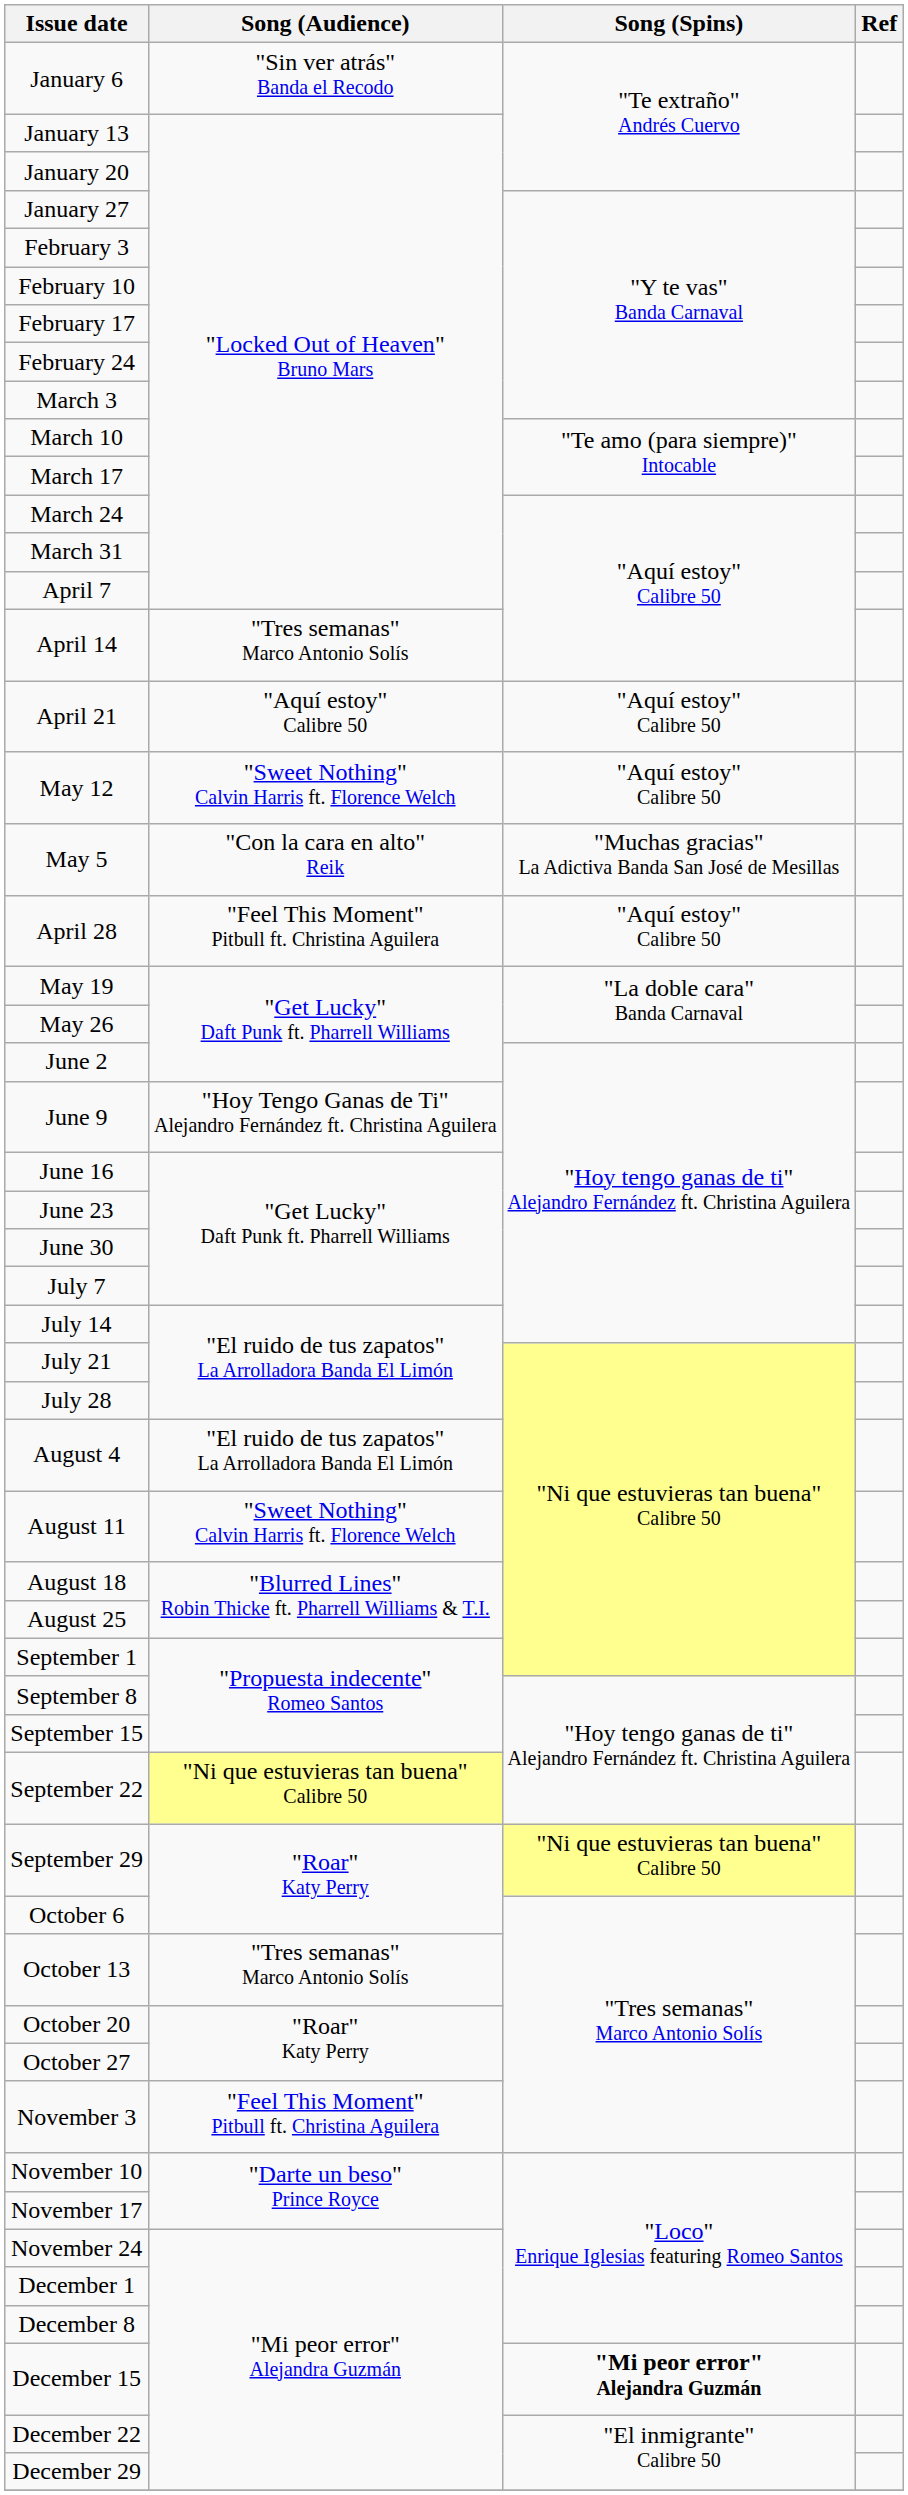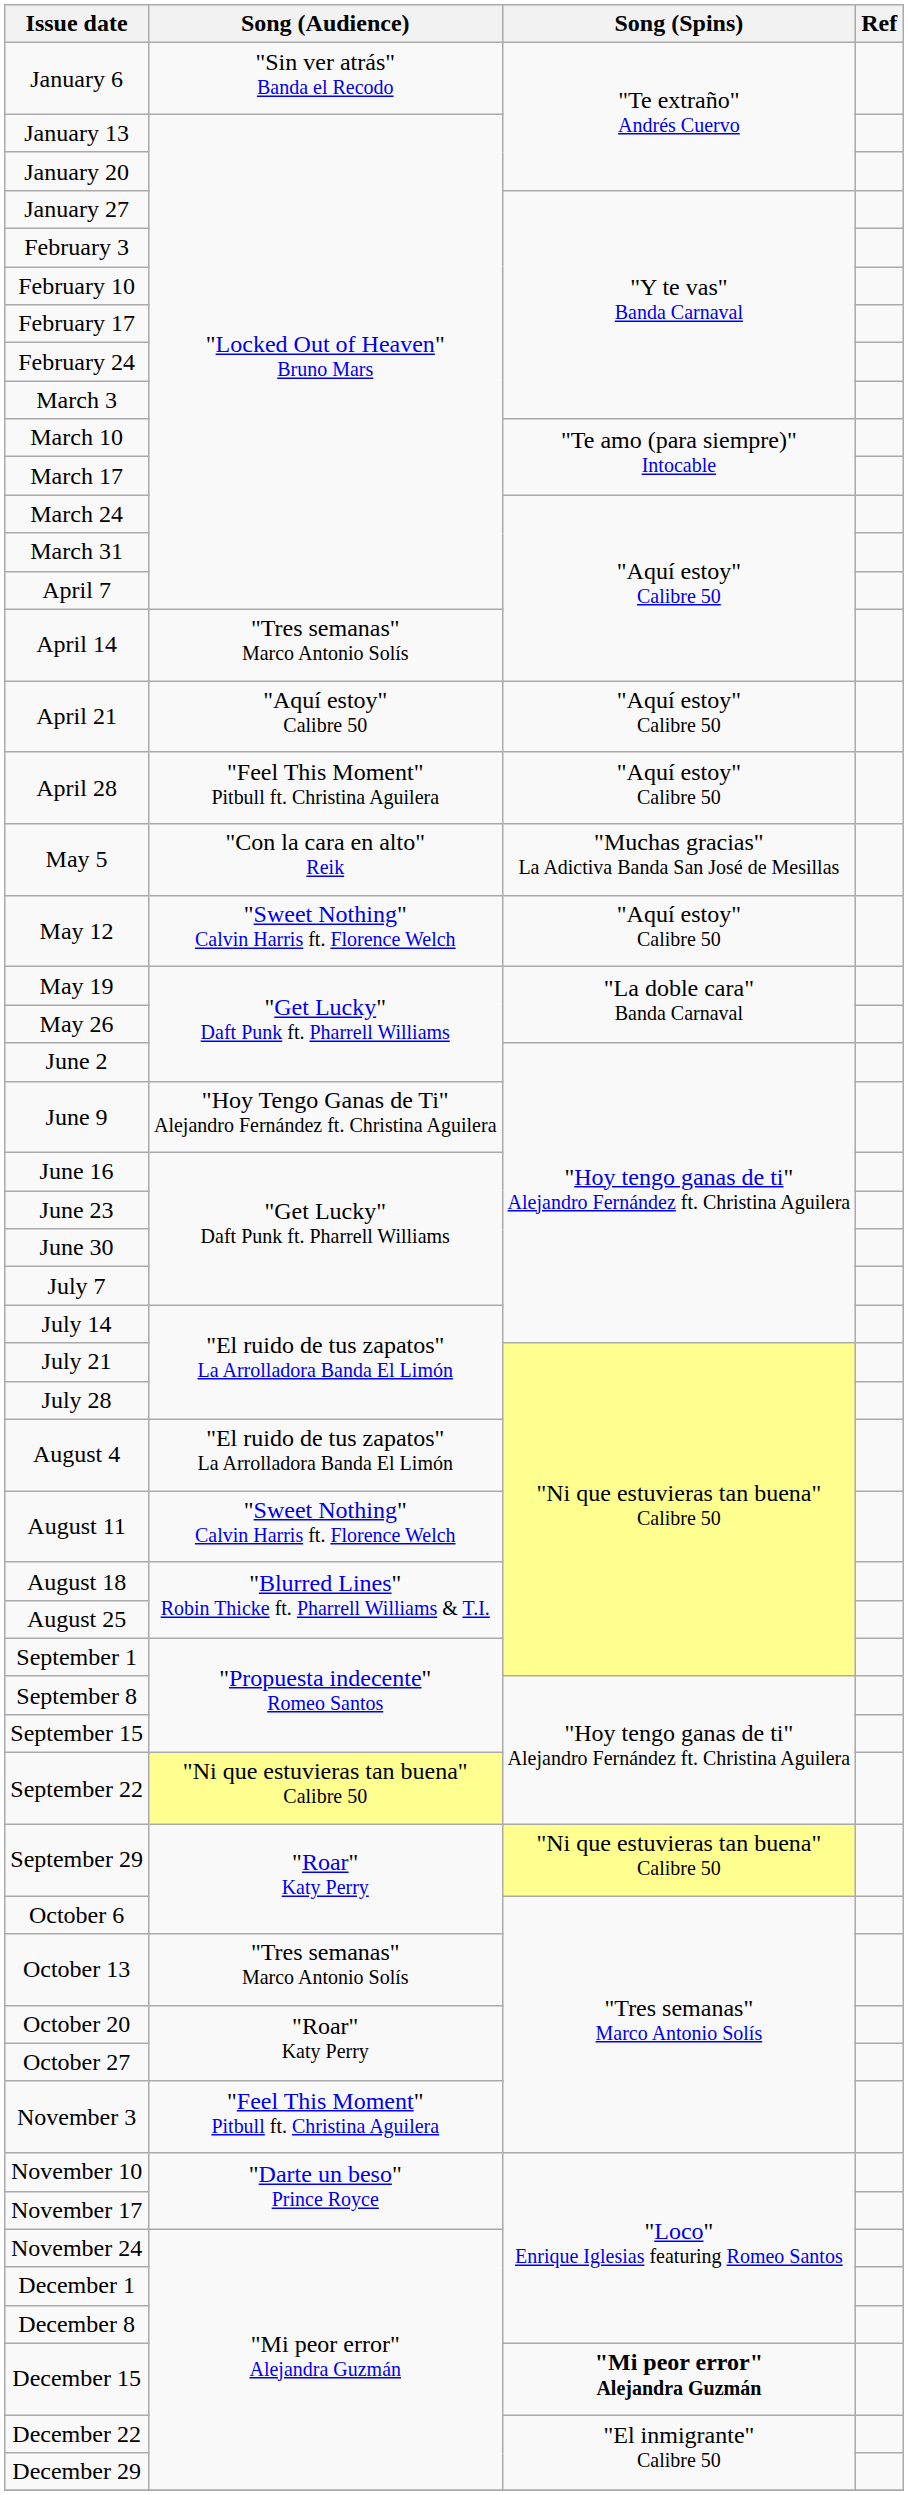 <table class="wikitable" style="text-align: center;">
 <tr>
 <th>Issue date</th>
 <th>Song (Audience)</th>
 <th>Song (Spins)</th>
 <th>Ref</th>
 </tr>
 <tr>
 <td>January 6</td>
 <td rowspan="1">"Sin ver atrás"<br><sup><a href='#'>Banda el Recodo</a></sup></td>
 <td rowspan="3">"Te extraño"<br><sup><a href='#'>Andrés Cuervo</a></sup></td>
 <td></td>
 </tr>
 <tr>
 <td>January 13</td>
 <td rowspan="13">"<a href='#'>Locked Out of Heaven</a>"<br><sup><a href='#'>Bruno Mars</a></sup></td>
 <td></td>
 </tr>
 <tr>
 <td>January 20</td>
 <td></td>
 </tr>
 <tr>
 <td>January 27</td>
 <td rowspan="6">"Y te vas"<br><sup><a href='#'>Banda Carnaval</a></sup></td>
 <td></td>
 </tr>
 <tr>
 <td>February 3</td>
 <td></td>
 </tr>
 <tr>
 <td>February 10</td>
 <td></td>
 </tr>
 <tr>
 <td>February 17</td>
 <td></td>
 </tr>
 <tr>
 <td>February 24</td>
 <td></td>
 </tr>
 <tr>
 <td>March 3</td>
 <td></td>
 </tr>
 <tr>
 <td>March 10</td>
 <td rowspan="2">"Te amo (para siempre)"<br><sup><a href='#'>Intocable</a></sup></td>
 <td></td>
 </tr>
 <tr>
 <td>March 17</td>
 <td></td>
 </tr>
 <tr>
 <td>March 24</td>
 <td rowspan="4">"Aquí estoy"<br><sup><a href='#'>Calibre 50</a></sup></td>
 <td></td>
 </tr>
 <tr>
 <td>March 31</td>
 <td></td>
 </tr>
 <tr>
 <td>April 7</td>
 <td></td>
 </tr>
 <tr>
 <td>April 14</td>
 <td rowspan="1">"Tres semanas"<br><sup>Marco Antonio Solís</sup></td>
 <td></td>
 </tr>
 <tr>
 <td>April 21</td>
 <td rowspan="1">"Aquí estoy"<br><sup>Calibre 50</sup></td>
 <td rowspan="1">"Aquí estoy"<br><sup>Calibre 50</sup></td>
 <td></td>
 </tr>
 <tr>
-<td>May 12</td>
-<td rowspan="1">"<a href='#'>Sweet Nothing</a>"<br><sup><a href='#'>Calvin Harris</a> ft. <a href='#'>Florence Welch</a></sup></td>
+<td>April 28</td>
+<td rowspan="1">"Feel This Moment"<br><sup>Pitbull ft. Christina Aguilera</sup></td>
 <td rowspan="1">"Aquí estoy"<br><sup>Calibre 50</sup></td>
 <td></td>
 </tr>
 <tr>
 <td>May 5</td>
 <td>"Con la cara en alto"<br><sup><a href='#'>Reik</a></sup></td>
 <td>"Muchas gracias"<br><sup>La Adictiva Banda San José de Mesillas</sup></td>
 <td></td>
 </tr>
 <tr>
-<td>April 28</td>
-<td rowspan="1">"Feel This Moment"<br><sup>Pitbull ft. Christina Aguilera</sup></td>
+<td>May 12</td>
+<td rowspan="1">"<a href='#'>Sweet Nothing</a>"<br><sup><a href='#'>Calvin Harris</a> ft. <a href='#'>Florence Welch</a></sup></td>
 <td rowspan="1">"Aquí estoy"<br><sup>Calibre 50</sup></td>
 <td></td>
 </tr>
 <tr>
 <td>May 19</td>
 <td rowspan="3">"<a href='#'>Get Lucky</a>"<br><sup><a href='#'>Daft Punk</a> ft. <a href='#'>Pharrell Williams</a></sup></td>
 <td rowspan="2">"La doble cara"<br><sup>Banda Carnaval</sup></td>
 <td></td>
 </tr>
 <tr>
 <td>May 26</td>
 <td></td>
 </tr>
 <tr>
 <td>June 2</td>
 <td rowspan="7">"<a href='#'>Hoy tengo ganas de ti</a>"<br><sup><a href='#'>Alejandro Fernández</a> ft. Christina Aguilera</sup></td>
 <td></td>
 </tr>
 <tr>
 <td>June 9</td>
 <td rowspan="1">"Hoy Tengo Ganas de Ti"<br><sup>Alejandro Fernández ft. Christina Aguilera</sup></td>
 <td></td>
 </tr>
 <tr>
 <td>June 16</td>
 <td rowspan="4">"Get Lucky"<br><sup>Daft Punk ft. Pharrell Williams</sup></td>
 <td></td>
 </tr>
 <tr>
 <td>June 23</td>
 <td></td>
 </tr>
 <tr>
 <td>June 30</td>
 <td></td>
 </tr>
 <tr>
 <td>July 7</td>
 <td></td>
 </tr>
 <tr>
 <td>July 14</td>
 <td rowspan="3">"El ruido de tus zapatos"<br><sup><a href='#'>La Arrolladora Banda El Limón</a></sup></td>
 <td></td>
 </tr>
 <tr>
 <td>July 21</td>
 <td bgcolor=#FFFF90 rowspan="7">"Ni que estuvieras tan buena"<br><sup>Calibre 50</sup></td>
 <td></td>
 </tr>
 <tr>
 <td>July 28</td>
 <td></td>
 </tr>
 <tr>
 <td>August 4</td>
 <td rowspan="1">"El ruido de tus zapatos"<br><sup>La Arrolladora Banda El Limón</sup></td>
 <td></td>
 </tr>
 <tr>
 <td>August 11</td>
 <td rowspan="1">"<a href='#'>Sweet Nothing</a>"<br><sup><a href='#'>Calvin Harris</a> ft. <a href='#'>Florence Welch</a></sup></td>
 <td></td>
 </tr>
 <tr>
 <td>August 18</td>
 <td rowspan="2">"<a href='#'>Blurred Lines</a>"<br><sup><a href='#'>Robin Thicke</a> ft. <a href='#'>Pharrell Williams</a> & <a href='#'>T.I.</a></sup></td>
 <td></td>
 </tr>
 <tr>
 <td>August 25</td>
 <td></td>
 </tr>
 <tr>
 <td>September 1</td>
 <td rowspan="3">"<a href='#'>Propuesta indecente</a>"<br><sup><a href='#'>Romeo Santos</a></sup></td>
 <td></td>
 </tr>
 <tr>
 <td>September 8</td>
 <td rowspan="3">"Hoy tengo ganas de ti"<br><sup>Alejandro Fernández ft. Christina Aguilera</sup></td>
 <td></td>
 </tr>
 <tr>
 <td>September 15</td>
 <td></td>
 </tr>
 <tr>
 <td>September 22</td>
 <td bgcolor=#FFFF90 rowspan="1">"Ni que estuvieras tan buena"<br><sup>Calibre 50</sup></td>
 <td></td>
 </tr>
 <tr>
 <td>September 29</td>
 <td rowspan="2">"<a href='#'>Roar</a>"<br><sup><a href='#'>Katy Perry</a></sup></td>
 <td bgcolor=#FFFF90 rowspan="1">"Ni que estuvieras tan buena"<br><sup>Calibre 50</sup></td>
 <td></td>
 </tr>
 <tr>
 <td>October 6</td>
 <td rowspan="5">"Tres semanas"<br><sup><a href='#'>Marco Antonio Solís</a></sup></td>
 <td></td>
 </tr>
 <tr>
 <td>October 13</td>
 <td rowspan="1">"Tres semanas"<br><sup>Marco Antonio Solís</sup></td>
 <td></td>
 </tr>
 <tr>
 <td>October 20</td>
 <td rowspan="2">"Roar"<br><sup>Katy Perry</sup></td>
 <td></td>
 </tr>
 <tr>
 <td>October 27</td>
 <td></td>
 </tr>
 <tr>
 <td>November 3</td>
 <td rowspan="1">"<a href='#'>Feel This Moment</a>"<br><sup><a href='#'>Pitbull</a> ft. <a href='#'>Christina Aguilera</a></sup></td>
 <td></td>
 </tr>
 <tr>
 <td>November 10</td>
 <td rowspan="2">"<a href='#'>Darte un beso</a>"<br><sup><a href='#'>Prince Royce</a></sup></td>
 <td rowspan="5">"<a href='#'>Loco</a>"<br><sup><a href='#'>Enrique Iglesias</a> featuring <a href='#'>Romeo Santos</a></sup></td>
 <td></td>
 </tr>
 <tr>
 <td>November 17</td>
 <td></td>
 </tr>
 <tr>
 <td>November 24</td>
 <td rowspan="6">"Mi peor error"<br><sup><a href='#'>Alejandra Guzmán</a></sup></td>
 <td></td>
 </tr>
 <tr>
 <td>December 1</td>
 <td></td>
 </tr>
 <tr>
 <td>December 8</td>
 <td></td>
 </tr>
 <tr>
 <td>December 15</td>
 <td><strong>"Mi peor error"<br><sup>Alejandra Guzmán</sup></strong></td>
 <td></td>
 </tr>
 <tr>
 <td>December 22</td>
 <td rowspan="2">"El inmigrante"<br><sup>Calibre 50</sup></td>
 <td></td>
 </tr>
 <tr>
 <td>December 29</td>
 <td></td>
 </tr>
 <tr>
 </tr>
 </table>
